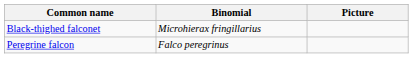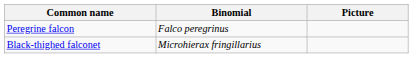 <table width=50% class="wikitable">
 <tr>
 <th width=30%>Common name</th>
 <th width=30%>Binomial</th>
 <th width=20%>Picture</th>
 </tr>
 <tr>
+<td><a href='#'>Peregrine falcon</a></td>
+<td><em>Falco peregrinus</em></td>
+<td></td>
+</tr>
+<tr>
 <td><a href='#'>Black-thighed falconet</a></td>
 <td><em>Microhierax fringillarius</em></td>
 <td></td>
 </tr>
-<tr>
-<td><a href='#'>Peregrine falcon</a></td>
-<td><em>Falco peregrinus</em></td>
-<td></td>
-</tr>
 </table>
